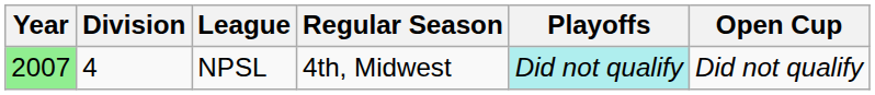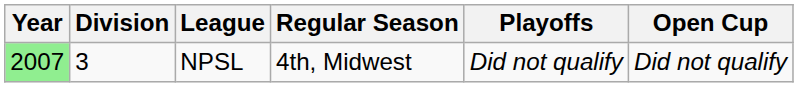 <table class="wikitable">
 <tr>
 <th>Year</th>
 <th>Division</th>
 <th>League</th>
 <th>Regular Season</th>
 <th>Playoffs</th>
 <th>Open Cup</th>
 </tr>
 <tr>
 <td style="background: lightgreen;">2007</td>
-<td>4</td>
+<td>3</td>
 <td>NPSL</td>
 <td>4th, Midwest</td>
-<td style="background: paleturquoise;"><em>Did not qualify</em></td>
+<td><em>Did not qualify</em></td>
 <td><em>Did not qualify</em></td>
 </tr>
 </table>
